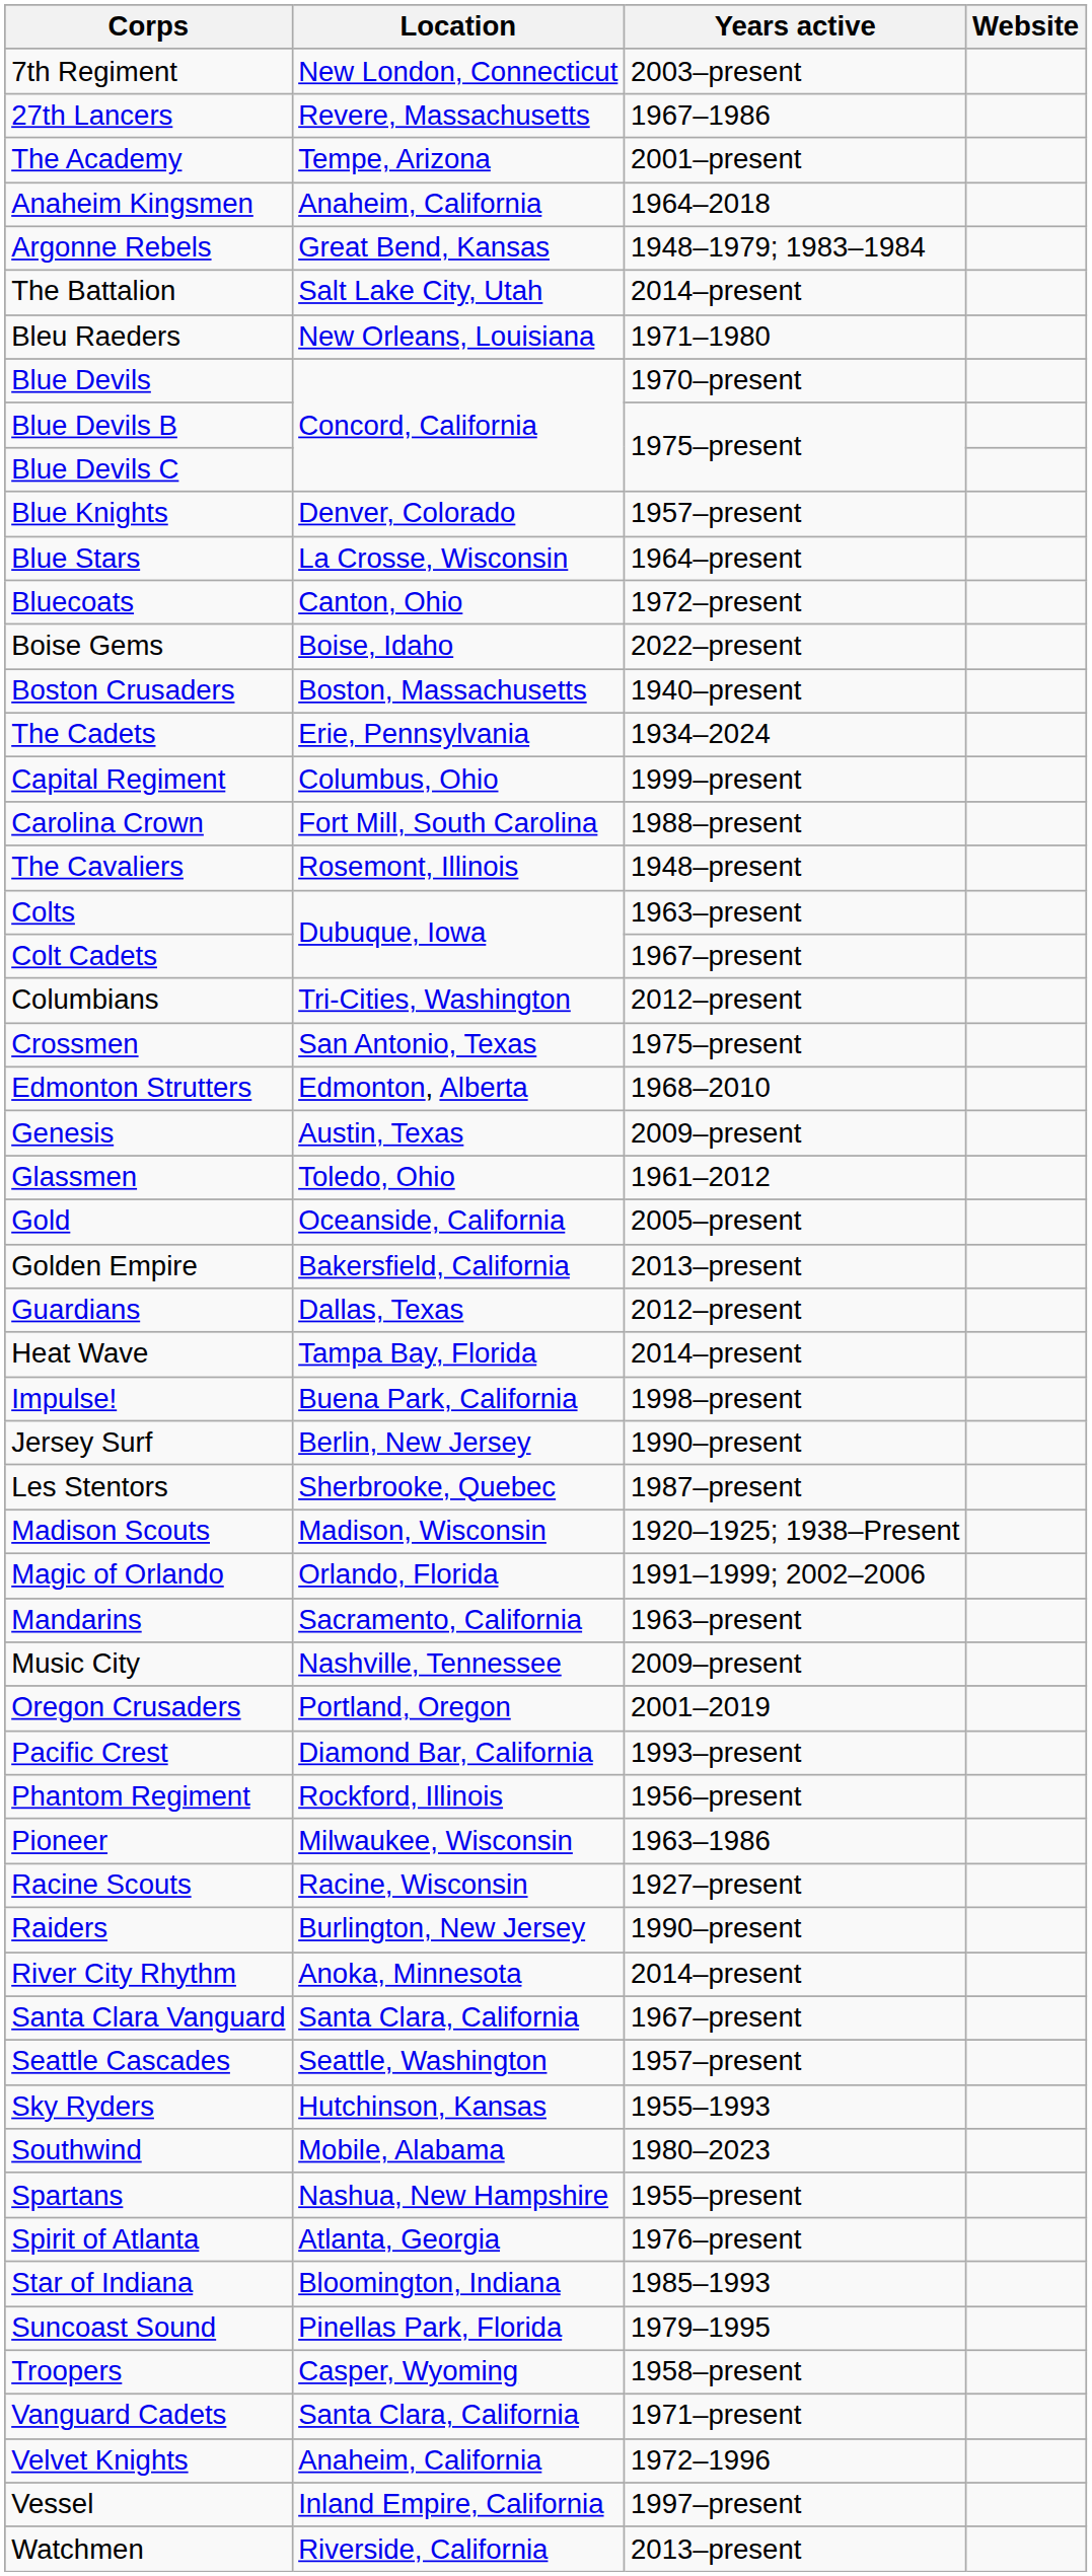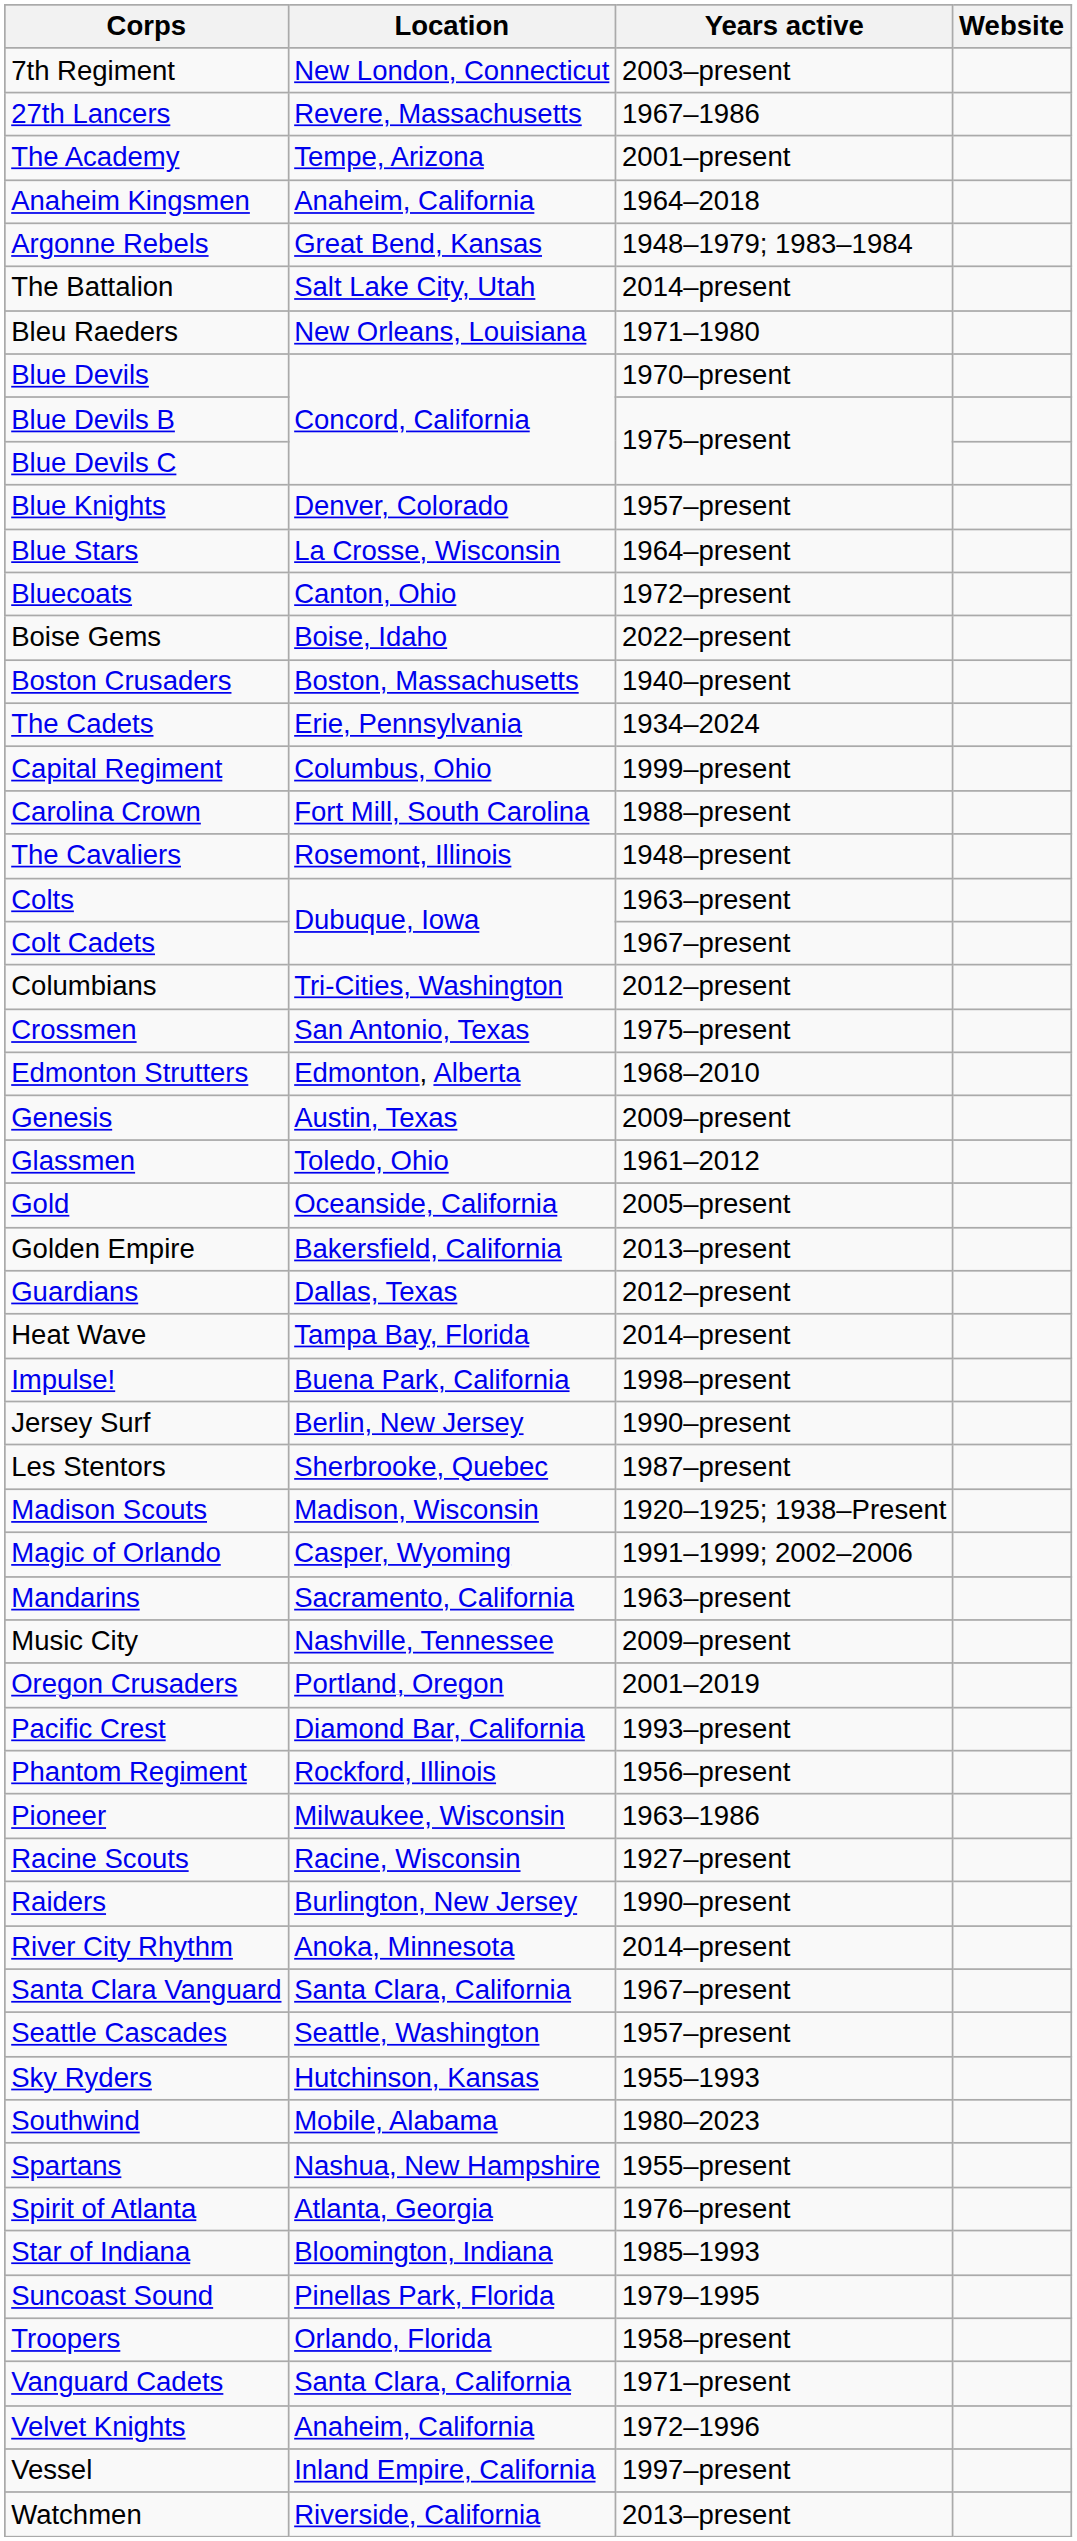 <table class="wikitable">
 <tr>
 <th>Corps</th>
 <th>Location</th>
 <th>Years active</th>
 <th>Website</th>
 </tr>
 <tr>
 <td>7th Regiment</td>
 <td><a href='#'>New London, Connecticut</a></td>
 <td>2003–present</td>
 <td></td>
 </tr>
 <tr>
 <td><a href='#'>27th Lancers</a></td>
 <td><a href='#'>Revere, Massachusetts</a></td>
 <td>1967–1986</td>
 <td></td>
 </tr>
 <tr>
 <td><a href='#'>The Academy</a></td>
 <td><a href='#'>Tempe, Arizona</a></td>
 <td>2001–present</td>
 <td></td>
 </tr>
 <tr>
 <td><a href='#'>Anaheim Kingsmen</a></td>
 <td><a href='#'>Anaheim, California</a></td>
 <td>1964–2018</td>
 <td></td>
 </tr>
 <tr>
 <td><a href='#'>Argonne Rebels</a></td>
 <td><a href='#'>Great Bend, Kansas</a></td>
 <td>1948–1979; 1983–1984</td>
 <td></td>
 </tr>
 <tr>
 <td>The Battalion</td>
 <td><a href='#'>Salt Lake City, Utah</a></td>
 <td>2014–present</td>
 <td></td>
 </tr>
 <tr>
 <td>Bleu Raeders</td>
 <td><a href='#'>New Orleans, Louisiana</a></td>
 <td>1971–1980</td>
 <td></td>
 </tr>
 <tr>
 <td><a href='#'>Blue Devils</a></td>
 <td rowspan="3"><a href='#'>Concord, California</a></td>
 <td>1970–present</td>
 <td></td>
 </tr>
 <tr>
 <td><a href='#'>Blue Devils B</a></td>
 <td rowspan="2">1975–present</td>
 <td></td>
 </tr>
 <tr>
 <td><a href='#'>Blue Devils C</a></td>
 <td></td>
 </tr>
 <tr>
 <td><a href='#'>Blue Knights</a></td>
 <td><a href='#'>Denver, Colorado</a></td>
 <td>1957–present</td>
 <td></td>
 </tr>
 <tr>
 <td><a href='#'>Blue Stars</a></td>
 <td><a href='#'>La Crosse, Wisconsin</a></td>
 <td>1964–present</td>
 <td></td>
 </tr>
 <tr>
 <td><a href='#'>Bluecoats</a></td>
 <td><a href='#'>Canton, Ohio</a></td>
 <td>1972–present</td>
 <td></td>
 </tr>
 <tr>
 <td>Boise Gems</td>
 <td><a href='#'>Boise, Idaho</a></td>
 <td>2022–present</td>
 <td></td>
 </tr>
 <tr>
 <td><a href='#'>Boston Crusaders</a></td>
 <td><a href='#'>Boston, Massachusetts</a></td>
 <td>1940–present</td>
 <td></td>
 </tr>
 <tr>
 <td><a href='#'>The Cadets</a></td>
 <td><a href='#'>Erie, Pennsylvania</a></td>
 <td>1934–2024</td>
 <td></td>
 </tr>
 <tr>
 <td><a href='#'>Capital Regiment</a></td>
 <td><a href='#'>Columbus, Ohio</a></td>
 <td>1999–present</td>
 <td></td>
 </tr>
 <tr>
 <td><a href='#'>Carolina Crown</a></td>
 <td><a href='#'>Fort Mill, South Carolina</a></td>
 <td>1988–present</td>
 <td></td>
 </tr>
 <tr>
 <td><a href='#'>The Cavaliers</a></td>
 <td><a href='#'>Rosemont, Illinois</a></td>
 <td>1948–present</td>
 <td></td>
 </tr>
 <tr>
 <td><a href='#'>Colts</a></td>
 <td rowspan="2"><a href='#'>Dubuque, Iowa</a></td>
 <td>1963–present</td>
 <td></td>
 </tr>
 <tr>
 <td><a href='#'>Colt Cadets</a></td>
 <td>1967–present</td>
 <td></td>
 </tr>
 <tr>
 <td>Columbians</td>
 <td><a href='#'>Tri-Cities, Washington</a></td>
 <td>2012–present</td>
 <td></td>
 </tr>
 <tr>
 <td><a href='#'>Crossmen</a></td>
 <td><a href='#'>San Antonio, Texas</a></td>
 <td>1975–present</td>
 <td></td>
 </tr>
 <tr Ebony Guard Jr. Drum and Bugle Corp.>
 <td><a href='#'>Edmonton Strutters</a></td>
 <td><a href='#'>Edmonton</a>, <a href='#'>Alberta</a></td>
 <td>1968–2010</td>
 <td></td>
 </tr>
 <tr>
 <td><a href='#'>Genesis</a></td>
 <td><a href='#'>Austin, Texas</a></td>
 <td>2009–present</td>
 <td></td>
 </tr>
 <tr>
 <td><a href='#'>Glassmen</a></td>
 <td><a href='#'>Toledo, Ohio</a></td>
 <td>1961–2012</td>
 <td></td>
 </tr>
 <tr>
 <td><a href='#'>Gold</a></td>
 <td><a href='#'>Oceanside, California</a></td>
 <td>2005–present</td>
 <td></td>
 </tr>
 <tr>
 <td>Golden Empire</td>
 <td><a href='#'>Bakersfield, California</a></td>
 <td>2013–present</td>
 <td></td>
 </tr>
 <tr>
 <td><a href='#'>Guardians</a></td>
 <td><a href='#'>Dallas, Texas</a></td>
 <td>2012–present</td>
 <td></td>
 </tr>
 <tr>
 <td>Heat Wave</td>
 <td><a href='#'>Tampa Bay, Florida</a></td>
 <td>2014–present</td>
 <td></td>
 </tr>
 <tr>
 <td><a href='#'>Impulse!</a></td>
 <td><a href='#'>Buena Park, California</a></td>
 <td>1998–present</td>
 <td></td>
 </tr>
 <tr>
 <td>Jersey Surf</td>
 <td><a href='#'>Berlin, New Jersey</a></td>
 <td>1990–present</td>
 <td></td>
 </tr>
 <tr>
 <td>Les Stentors</td>
 <td><a href='#'>Sherbrooke, Quebec</a></td>
 <td>1987–present</td>
 <td></td>
 </tr>
 <tr>
 <td><a href='#'>Madison Scouts</a></td>
 <td><a href='#'>Madison, Wisconsin</a></td>
 <td>1920–1925; 1938–Present</td>
 <td></td>
 </tr>
 <tr>
 <td><a href='#'>Magic of Orlando</a></td>
-<td><a href='#'>Orlando, Florida</a></td>
+<td><a href='#'>Casper, Wyoming</a></td>
 <td>1991–1999; 2002–2006</td>
 <td></td>
 </tr>
 <tr>
 <td><a href='#'>Mandarins</a></td>
 <td><a href='#'>Sacramento, California</a></td>
 <td>1963–present</td>
 <td></td>
 </tr>
 <tr>
 <td>Music City</td>
 <td><a href='#'>Nashville, Tennessee</a></td>
 <td>2009–present</td>
 <td></td>
 </tr>
 <tr>
 <td><a href='#'>Oregon Crusaders</a></td>
 <td><a href='#'>Portland, Oregon</a></td>
 <td>2001–2019</td>
 <td></td>
 </tr>
 <tr>
 <td><a href='#'>Pacific Crest</a></td>
 <td><a href='#'>Diamond Bar, California</a></td>
 <td>1993–present</td>
 <td></td>
 </tr>
 <tr>
 <td><a href='#'>Phantom Regiment</a></td>
 <td><a href='#'>Rockford, Illinois</a></td>
 <td>1956–present</td>
 <td></td>
 </tr>
 <tr>
 <td><a href='#'>Pioneer</a></td>
 <td><a href='#'>Milwaukee, Wisconsin</a></td>
 <td>1963–1986</td>
 <td></td>
 </tr>
 <tr>
 <td><a href='#'>Racine Scouts</a></td>
 <td><a href='#'>Racine, Wisconsin</a></td>
 <td>1927–present</td>
 <td></td>
 </tr>
 <tr>
 <td><a href='#'>Raiders</a></td>
 <td><a href='#'>Burlington, New Jersey</a></td>
 <td>1990–present</td>
 <td></td>
 </tr>
 <tr>
 <td><a href='#'>River City Rhythm</a></td>
 <td><a href='#'>Anoka, Minnesota</a></td>
 <td>2014–present</td>
 <td></td>
 </tr>
 <tr>
 <td><a href='#'>Santa Clara Vanguard</a></td>
 <td><a href='#'>Santa Clara, California</a></td>
 <td>1967–present</td>
 <td></td>
 </tr>
 <tr>
 <td><a href='#'>Seattle Cascades</a></td>
 <td><a href='#'>Seattle, Washington</a></td>
 <td>1957–present</td>
 <td></td>
 </tr>
 <tr>
 <td><a href='#'>Sky Ryders</a></td>
 <td><a href='#'>Hutchinson, Kansas</a></td>
 <td>1955–1993</td>
 <td></td>
 </tr>
 <tr>
 <td><a href='#'>Southwind</a></td>
 <td><a href='#'>Mobile, Alabama</a></td>
 <td>1980–2023</td>
 <td></td>
 </tr>
 <tr>
 <td><a href='#'>Spartans</a></td>
 <td><a href='#'>Nashua, New Hampshire</a></td>
 <td>1955–present</td>
 <td></td>
 </tr>
 <tr>
 <td><a href='#'>Spirit of Atlanta</a></td>
 <td><a href='#'>Atlanta, Georgia</a></td>
 <td>1976–present</td>
 <td></td>
 </tr>
 <tr>
 <td><a href='#'>Star of Indiana</a></td>
 <td><a href='#'>Bloomington, Indiana</a></td>
 <td>1985–1993</td>
 <td></td>
 </tr>
 <tr>
 <td><a href='#'>Suncoast Sound</a></td>
 <td><a href='#'>Pinellas Park, Florida</a></td>
 <td>1979–1995</td>
 <td></td>
 </tr>
 <tr>
 <td><a href='#'>Troopers</a></td>
-<td><a href='#'>Casper, Wyoming</a></td>
+<td><a href='#'>Orlando, Florida</a></td>
 <td>1958–present</td>
 <td></td>
 </tr>
 <tr>
 <td><a href='#'>Vanguard Cadets</a></td>
 <td><a href='#'>Santa Clara, California</a></td>
 <td>1971–present</td>
 <td></td>
 </tr>
 <tr>
 <td><a href='#'>Velvet Knights</a></td>
 <td><a href='#'>Anaheim, California</a></td>
 <td>1972–1996</td>
 <td></td>
 </tr>
 <tr>
 <td>Vessel</td>
 <td><a href='#'>Inland Empire, California</a></td>
 <td>1997–present</td>
 <td></td>
 </tr>
 <tr>
 <td>Watchmen</td>
 <td><a href='#'>Riverside, California</a></td>
 <td>2013–present</td>
 <td></td>
 </tr>
 </table>
